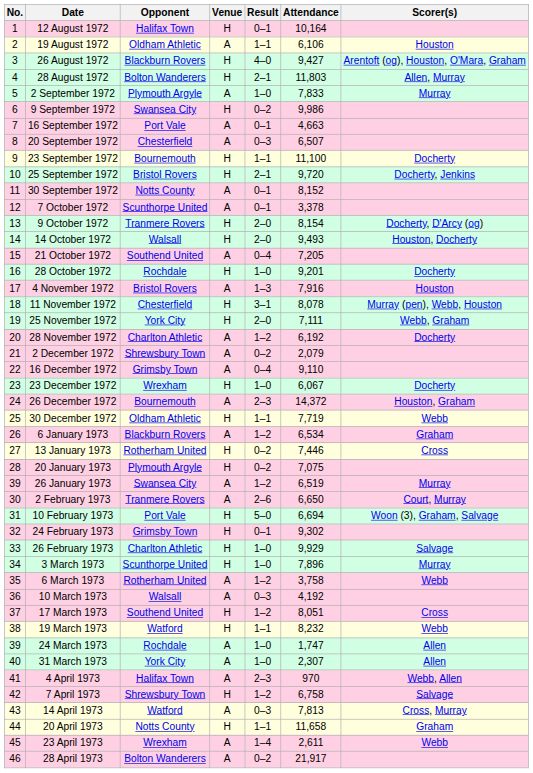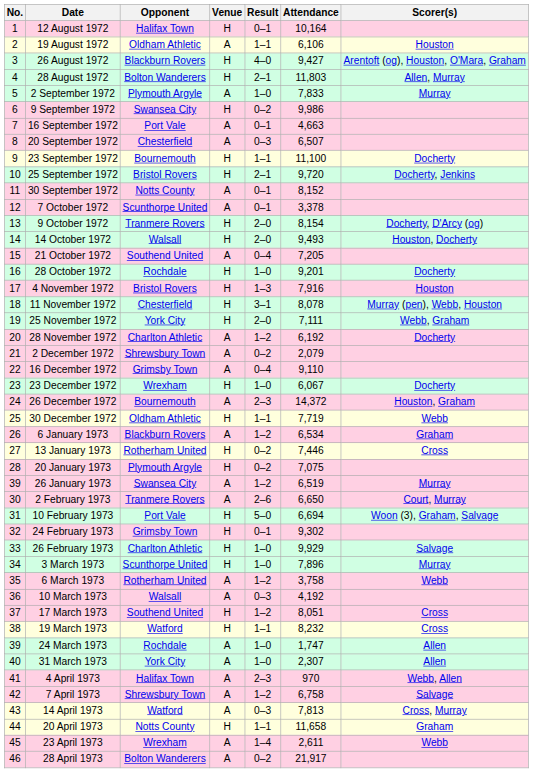 <table class="wikitable sortable" style="text-align:center;">
 <tr>
 <th>No.</th>
 <th>Date</th>
 <th>Opponent</th>
 <th>Venue</th>
 <th>Result</th>
 <th>Attendance</th>
 <th>Scorer(s)</th>
 </tr>
 <tr style="background:#ffd0e3;">
 <td>1</td>
 <td>12 August 1972</td>
 <td><a href='#'>Halifax Town</a></td>
 <td>H</td>
 <td>0–1</td>
 <td>10,164</td>
 <td></td>
 </tr>
 <tr style="background:#ffd;">
 <td>2</td>
 <td>19 August 1972</td>
 <td><a href='#'>Oldham Athletic</a></td>
 <td>A</td>
 <td>1–1</td>
 <td>6,106</td>
 <td><a href='#'>Houston</a></td>
 </tr>
 <tr style="background:#d0ffe3;">
 <td>3</td>
 <td>26 August 1972</td>
 <td><a href='#'>Blackburn Rovers</a></td>
 <td>H</td>
 <td>4–0</td>
 <td>9,427</td>
 <td><a href='#'>Arentoft</a> (<a href='#'>og</a>), <a href='#'>Houston</a>, <a href='#'>O'Mara</a>, <a href='#'>Graham</a></td>
 </tr>
 <tr style="background:#d0ffe3;">
 <td>4</td>
 <td>28 August 1972</td>
 <td><a href='#'>Bolton Wanderers</a></td>
 <td>H</td>
 <td>2–1</td>
 <td>11,803</td>
 <td><a href='#'>Allen</a>, <a href='#'>Murray</a></td>
 </tr>
 <tr style="background:#d0ffe3;">
 <td>5</td>
 <td>2 September 1972</td>
 <td><a href='#'>Plymouth Argyle</a></td>
 <td>A</td>
 <td>1–0</td>
 <td>7,833</td>
 <td><a href='#'>Murray</a></td>
 </tr>
 <tr style="background:#ffd0e3;">
 <td>6</td>
 <td>9 September 1972</td>
 <td><a href='#'>Swansea City</a></td>
 <td>H</td>
 <td>0–2</td>
 <td>9,986</td>
 <td></td>
 </tr>
 <tr style="background:#ffd0e3;">
 <td>7</td>
 <td>16 September 1972</td>
 <td><a href='#'>Port Vale</a></td>
 <td>A</td>
 <td>0–1</td>
 <td>4,663</td>
 <td></td>
 </tr>
 <tr style="background:#ffd0e3;">
 <td>8</td>
 <td>20 September 1972</td>
 <td><a href='#'>Chesterfield</a></td>
 <td>A</td>
 <td>0–3</td>
 <td>6,507</td>
 <td></td>
 </tr>
 <tr style="background:#ffd;">
 <td>9</td>
 <td>23 September 1972</td>
 <td><a href='#'>Bournemouth</a></td>
 <td>H</td>
 <td>1–1</td>
 <td>11,100</td>
 <td><a href='#'>Docherty</a></td>
 </tr>
 <tr style="background:#d0ffe3;">
 <td>10</td>
 <td>25 September 1972</td>
 <td><a href='#'>Bristol Rovers</a></td>
 <td>H</td>
 <td>2–1</td>
 <td>9,720</td>
 <td><a href='#'>Docherty</a>, <a href='#'>Jenkins</a></td>
 </tr>
 <tr style="background:#ffd0e3;">
 <td>11</td>
 <td>30 September 1972</td>
 <td><a href='#'>Notts County</a></td>
 <td>A</td>
 <td>0–1</td>
 <td>8,152</td>
 <td></td>
 </tr>
 <tr style="background:#ffd0e3;">
 <td>12</td>
 <td>7 October 1972</td>
 <td><a href='#'>Scunthorpe United</a></td>
 <td>A</td>
 <td>0–1</td>
 <td>3,378</td>
 <td></td>
 </tr>
 <tr style="background:#d0ffe3;">
 <td>13</td>
 <td>9 October 1972</td>
 <td><a href='#'>Tranmere Rovers</a></td>
 <td>H</td>
 <td>2–0</td>
 <td>8,154</td>
 <td><a href='#'>Docherty</a>, <a href='#'>D'Arcy</a> (<a href='#'>og</a>)</td>
 </tr>
 <tr style="background:#d0ffe3;">
 <td>14</td>
 <td>14 October 1972</td>
 <td><a href='#'>Walsall</a></td>
 <td>H</td>
 <td>2–0</td>
 <td>9,493</td>
 <td><a href='#'>Houston</a>, <a href='#'>Docherty</a></td>
 </tr>
 <tr style="background:#ffd0e3;">
 <td>15</td>
 <td>21 October 1972</td>
 <td><a href='#'>Southend United</a></td>
 <td>A</td>
 <td>0–4</td>
 <td>7,205</td>
 <td></td>
 </tr>
 <tr style="background:#d0ffe3;">
 <td>16</td>
 <td>28 October 1972</td>
 <td><a href='#'>Rochdale</a></td>
 <td>H</td>
 <td>1–0</td>
 <td>9,201</td>
 <td><a href='#'>Docherty</a></td>
 </tr>
 <tr style="background:#ffd0e3;">
 <td>17</td>
 <td>4 November 1972</td>
 <td><a href='#'>Bristol Rovers</a></td>
-<td>A</td>
+<td>H</td>
 <td>1–3</td>
 <td>7,916</td>
 <td><a href='#'>Houston</a></td>
 </tr>
 <tr style="background:#d0ffe3;">
 <td>18</td>
 <td>11 November 1972</td>
 <td><a href='#'>Chesterfield</a></td>
 <td>H</td>
 <td>3–1</td>
 <td>8,078</td>
 <td><a href='#'>Murray</a> (<a href='#'>pen</a>), <a href='#'>Webb</a>, <a href='#'>Houston</a></td>
 </tr>
 <tr style="background:#d0ffe3;">
 <td>19</td>
 <td>25 November 1972</td>
 <td><a href='#'>York City</a></td>
 <td>H</td>
 <td>2–0</td>
 <td>7,111</td>
 <td><a href='#'>Webb</a>, <a href='#'>Graham</a></td>
 </tr>
 <tr style="background:#ffd0e3;">
 <td>20</td>
 <td>28 November 1972</td>
 <td><a href='#'>Charlton Athletic</a></td>
 <td>A</td>
 <td>1–2</td>
 <td>6,192</td>
 <td><a href='#'>Docherty</a></td>
 </tr>
 <tr style="background:#ffd0e3;">
 <td>21</td>
 <td>2 December 1972</td>
 <td><a href='#'>Shrewsbury Town</a></td>
 <td>A</td>
 <td>0–2</td>
 <td>2,079</td>
 <td></td>
 </tr>
 <tr style="background:#ffd0e3;">
 <td>22</td>
 <td>16 December 1972</td>
 <td><a href='#'>Grimsby Town</a></td>
 <td>A</td>
 <td>0–4</td>
 <td>9,110</td>
 <td></td>
 </tr>
 <tr style="background:#d0ffe3;">
 <td>23</td>
 <td>23 December 1972</td>
 <td><a href='#'>Wrexham</a></td>
 <td>H</td>
 <td>1–0</td>
 <td>6,067</td>
 <td><a href='#'>Docherty</a></td>
 </tr>
 <tr style="background:#ffd0e3;">
 <td>24</td>
 <td>26 December 1972</td>
 <td><a href='#'>Bournemouth</a></td>
 <td>A</td>
 <td>2–3</td>
 <td>14,372</td>
 <td><a href='#'>Houston</a>, <a href='#'>Graham</a></td>
 </tr>
 <tr style="background:#ffd;">
 <td>25</td>
 <td>30 December 1972</td>
 <td><a href='#'>Oldham Athletic</a></td>
 <td>H</td>
 <td>1–1</td>
 <td>7,719</td>
 <td><a href='#'>Webb</a></td>
 </tr>
 <tr style="background:#ffd0e3;">
 <td>26</td>
 <td>6 January 1973</td>
 <td><a href='#'>Blackburn Rovers</a></td>
 <td>A</td>
 <td>1–2</td>
 <td>6,534</td>
 <td><a href='#'>Graham</a></td>
 </tr>
 <tr style="background:#ffd;">
 <td>27</td>
 <td>13 January 1973</td>
 <td><a href='#'>Rotherham United</a></td>
 <td>H</td>
 <td>0–2</td>
 <td>7,446</td>
 <td><a href='#'>Cross</a></td>
 </tr>
 <tr style="background:#ffd0e3;">
 <td>28</td>
 <td>20 January 1973</td>
 <td><a href='#'>Plymouth Argyle</a></td>
 <td>H</td>
 <td>0–2</td>
 <td>7,075</td>
 <td></td>
 </tr>
 <tr style="background:#ffd0e3;">
 <td>39</td>
 <td>26 January 1973</td>
 <td><a href='#'>Swansea City</a></td>
 <td>A</td>
 <td>1–2</td>
 <td>6,519</td>
 <td><a href='#'>Murray</a></td>
 </tr>
 <tr style="background:#ffd0e3;">
 <td>30</td>
 <td>2 February 1973</td>
 <td><a href='#'>Tranmere Rovers</a></td>
 <td>A</td>
 <td>2–6</td>
 <td>6,650</td>
 <td><a href='#'>Court</a>, <a href='#'>Murray</a></td>
 </tr>
 <tr style="background:#d0ffe3;">
 <td>31</td>
 <td>10 February 1973</td>
 <td><a href='#'>Port Vale</a></td>
 <td>H</td>
 <td>5–0</td>
 <td>6,694</td>
 <td><a href='#'>Woon</a> (3), <a href='#'>Graham</a>, <a href='#'>Salvage</a></td>
 </tr>
 <tr style="background:#ffd0e3;">
 <td>32</td>
 <td>24 February 1973</td>
 <td><a href='#'>Grimsby Town</a></td>
 <td>H</td>
 <td>0–1</td>
 <td>9,302</td>
 <td></td>
 </tr>
 <tr style="background:#d0ffe3;">
 <td>33</td>
 <td>26 February 1973</td>
 <td><a href='#'>Charlton Athletic</a></td>
 <td>H</td>
 <td>1–0</td>
 <td>9,929</td>
 <td><a href='#'>Salvage</a></td>
 </tr>
 <tr style="background:#d0ffe3;">
 <td>34</td>
 <td>3 March 1973</td>
 <td><a href='#'>Scunthorpe United</a></td>
 <td>H</td>
 <td>1–0</td>
 <td>7,896</td>
 <td><a href='#'>Murray</a></td>
 </tr>
 <tr style="background:#ffd0e3;">
 <td>35</td>
 <td>6 March 1973</td>
 <td><a href='#'>Rotherham United</a></td>
 <td>A</td>
 <td>1–2</td>
 <td>3,758</td>
 <td><a href='#'>Webb</a></td>
 </tr>
 <tr style="background:#ffd0e3;">
 <td>36</td>
 <td>10 March 1973</td>
 <td><a href='#'>Walsall</a></td>
 <td>A</td>
 <td>0–3</td>
 <td>4,192</td>
 <td></td>
 </tr>
 <tr style="background:#ffd0e3;">
 <td>37</td>
 <td>17 March 1973</td>
 <td><a href='#'>Southend United</a></td>
 <td>H</td>
 <td>1–2</td>
 <td>8,051</td>
 <td><a href='#'>Cross</a></td>
 </tr>
 <tr style="background:#ffd;">
 <td>38</td>
 <td>19 March 1973</td>
 <td><a href='#'>Watford</a></td>
 <td>H</td>
 <td>1–1</td>
 <td>8,232</td>
-<td><a href='#'>Webb</a></td>
+<td><a href='#'>Cross</a></td>
 </tr>
 <tr style="background:#d0ffe3;">
 <td>39</td>
 <td>24 March 1973</td>
 <td><a href='#'>Rochdale</a></td>
 <td>A</td>
 <td>1–0</td>
 <td>1,747</td>
 <td><a href='#'>Allen</a></td>
 </tr>
 <tr style="background:#d0ffe3;">
 <td>40</td>
 <td>31 March 1973</td>
 <td><a href='#'>York City</a></td>
 <td>A</td>
 <td>1–0</td>
 <td>2,307</td>
 <td><a href='#'>Allen</a></td>
 </tr>
 <tr style="background:#ffd0e3;">
 <td>41</td>
 <td>4 April 1973</td>
 <td><a href='#'>Halifax Town</a></td>
 <td>A</td>
 <td>2–3</td>
 <td>970</td>
 <td><a href='#'>Webb</a>, <a href='#'>Allen</a></td>
 </tr>
 <tr style="background:#ffd0e3;">
 <td>42</td>
 <td>7 April 1973</td>
 <td><a href='#'>Shrewsbury Town</a></td>
-<td>H</td>
+<td>A</td>
 <td>1–2</td>
 <td>6,758</td>
 <td><a href='#'>Salvage</a></td>
 </tr>
 <tr style="background:#ffd;">
 <td>43</td>
 <td>14 April 1973</td>
 <td><a href='#'>Watford</a></td>
 <td>A</td>
 <td>0–3</td>
 <td>7,813</td>
 <td><a href='#'>Cross</a>, <a href='#'>Murray</a></td>
 </tr>
 <tr style="background:#ffd;">
 <td>44</td>
 <td>20 April 1973</td>
 <td><a href='#'>Notts County</a></td>
 <td>H</td>
 <td>1–1</td>
 <td>11,658</td>
 <td><a href='#'>Graham</a></td>
 </tr>
 <tr style="background:#ffd0e3;">
 <td>45</td>
 <td>23 April 1973</td>
 <td><a href='#'>Wrexham</a></td>
 <td>A</td>
 <td>1–4</td>
 <td>2,611</td>
 <td><a href='#'>Webb</a></td>
 </tr>
 <tr style="background:#ffd0e3;">
 <td>46</td>
 <td>28 April 1973</td>
 <td><a href='#'>Bolton Wanderers</a></td>
 <td>A</td>
 <td>0–2</td>
 <td>21,917</td>
 <td></td>
 </tr>
 </table>
